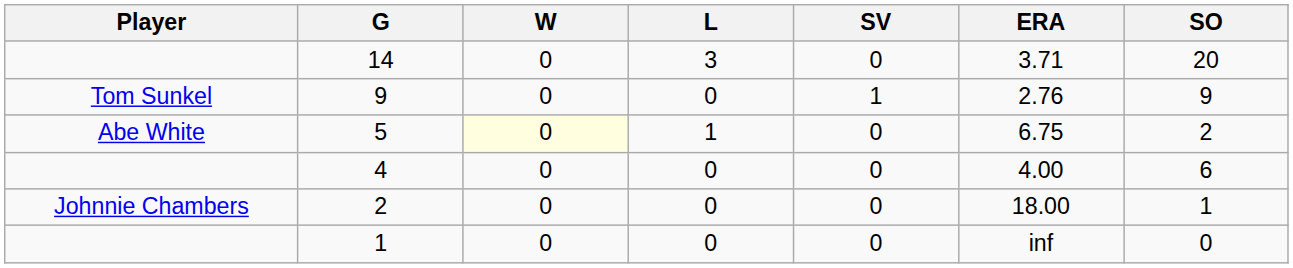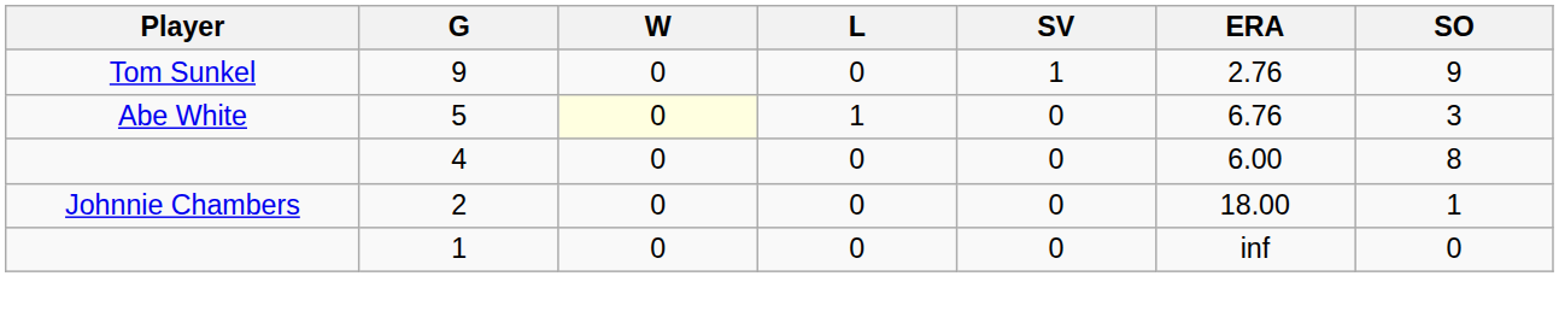 <table class="wikitable sortable">
 <tr>
 <th bgcolor="#DDDDFF" width="16%">Player</th>
 <th bgcolor="#DDDDFF" width="9%">G</th>
 <th bgcolor="#DDDDFF" width="9%">W</th>
 <th bgcolor="#DDDDFF" width="9%">L</th>
 <th bgcolor="#DDDDFF" width="9%">SV</th>
 <th bgcolor="#DDDDFF" width="9%">ERA</th>
 <th bgcolor="#DDDDFF" width="9%">SO</th>
-</tr>
-<tr align="center">
-<td></td>
-<td>14</td>
-<td>0</td>
-<td>3</td>
-<td>0</td>
-<td>3.71</td>
-<td>20</td>
 </tr>
 <tr align="center">
 <td><a href='#'>Tom Sunkel</a></td>
 <td>9</td>
 <td>0</td>
 <td>0</td>
 <td>1</td>
 <td>2.76</td>
 <td>9</td>
 </tr>
 <tr align="center">
 <td><a href='#'>Abe White</a></td>
 <td>5</td>
 <td style="background: lightyellow;">0</td>
 <td>1</td>
 <td>0</td>
-<td>6.75</td>
-<td>2</td>
+<td>6.76</td>
+<td>3</td>
 </tr>
 <tr align="center">
 <td></td>
 <td>4</td>
 <td>0</td>
 <td>0</td>
 <td>0</td>
-<td>4.00</td>
-<td>6</td>
+<td>6.00</td>
+<td>8</td>
 </tr>
 <tr align="center">
 <td><a href='#'>Johnnie Chambers</a></td>
 <td>2</td>
 <td>0</td>
 <td>0</td>
 <td>0</td>
 <td>18.00</td>
 <td>1</td>
 </tr>
 <tr align="center">
 <td></td>
 <td>1</td>
 <td>0</td>
 <td>0</td>
 <td>0</td>
 <td>inf</td>
 <td>0</td>
 </tr>
 </table>
